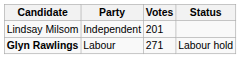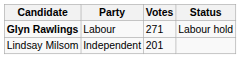 <table class="wikitable sortable">
 <tr>
 <th>Candidate</th>
 <th>Party</th>
 <th>Votes</th>
 <th>Status</th>
 </tr>
 <tr>
+<td><strong>Glyn Rawlings</strong></td>
+<td>Labour</td>
+<td>271</td>
+<td>Labour hold</td>
+</tr>
+<tr>
 <td>Lindsay Milsom</td>
 <td>Independent</td>
 <td>201</td>
 <td></td>
 </tr>
-<tr>
-<td><strong>Glyn Rawlings</strong></td>
-<td>Labour</td>
-<td>271</td>
-<td>Labour hold</td>
-</tr>
 </table>
